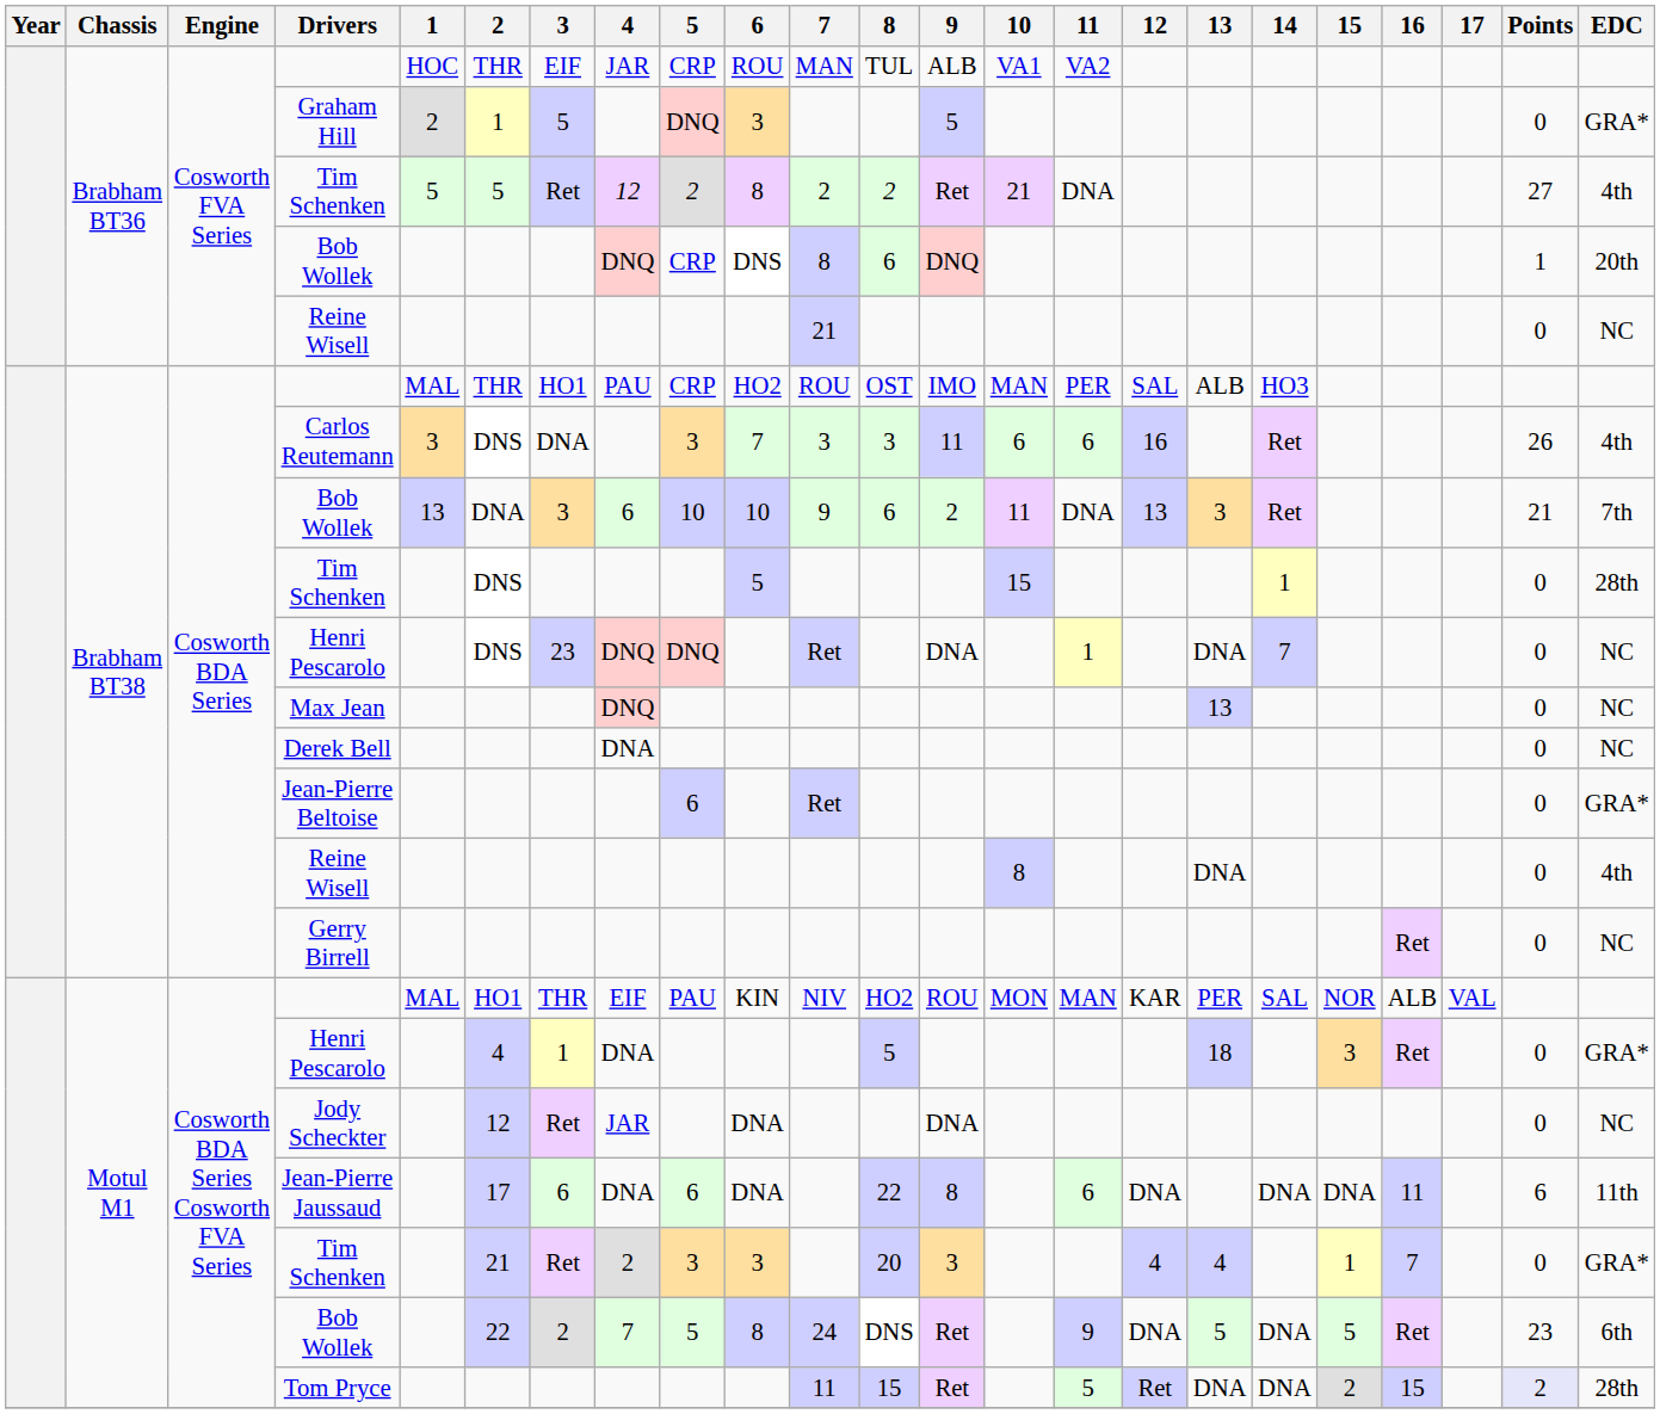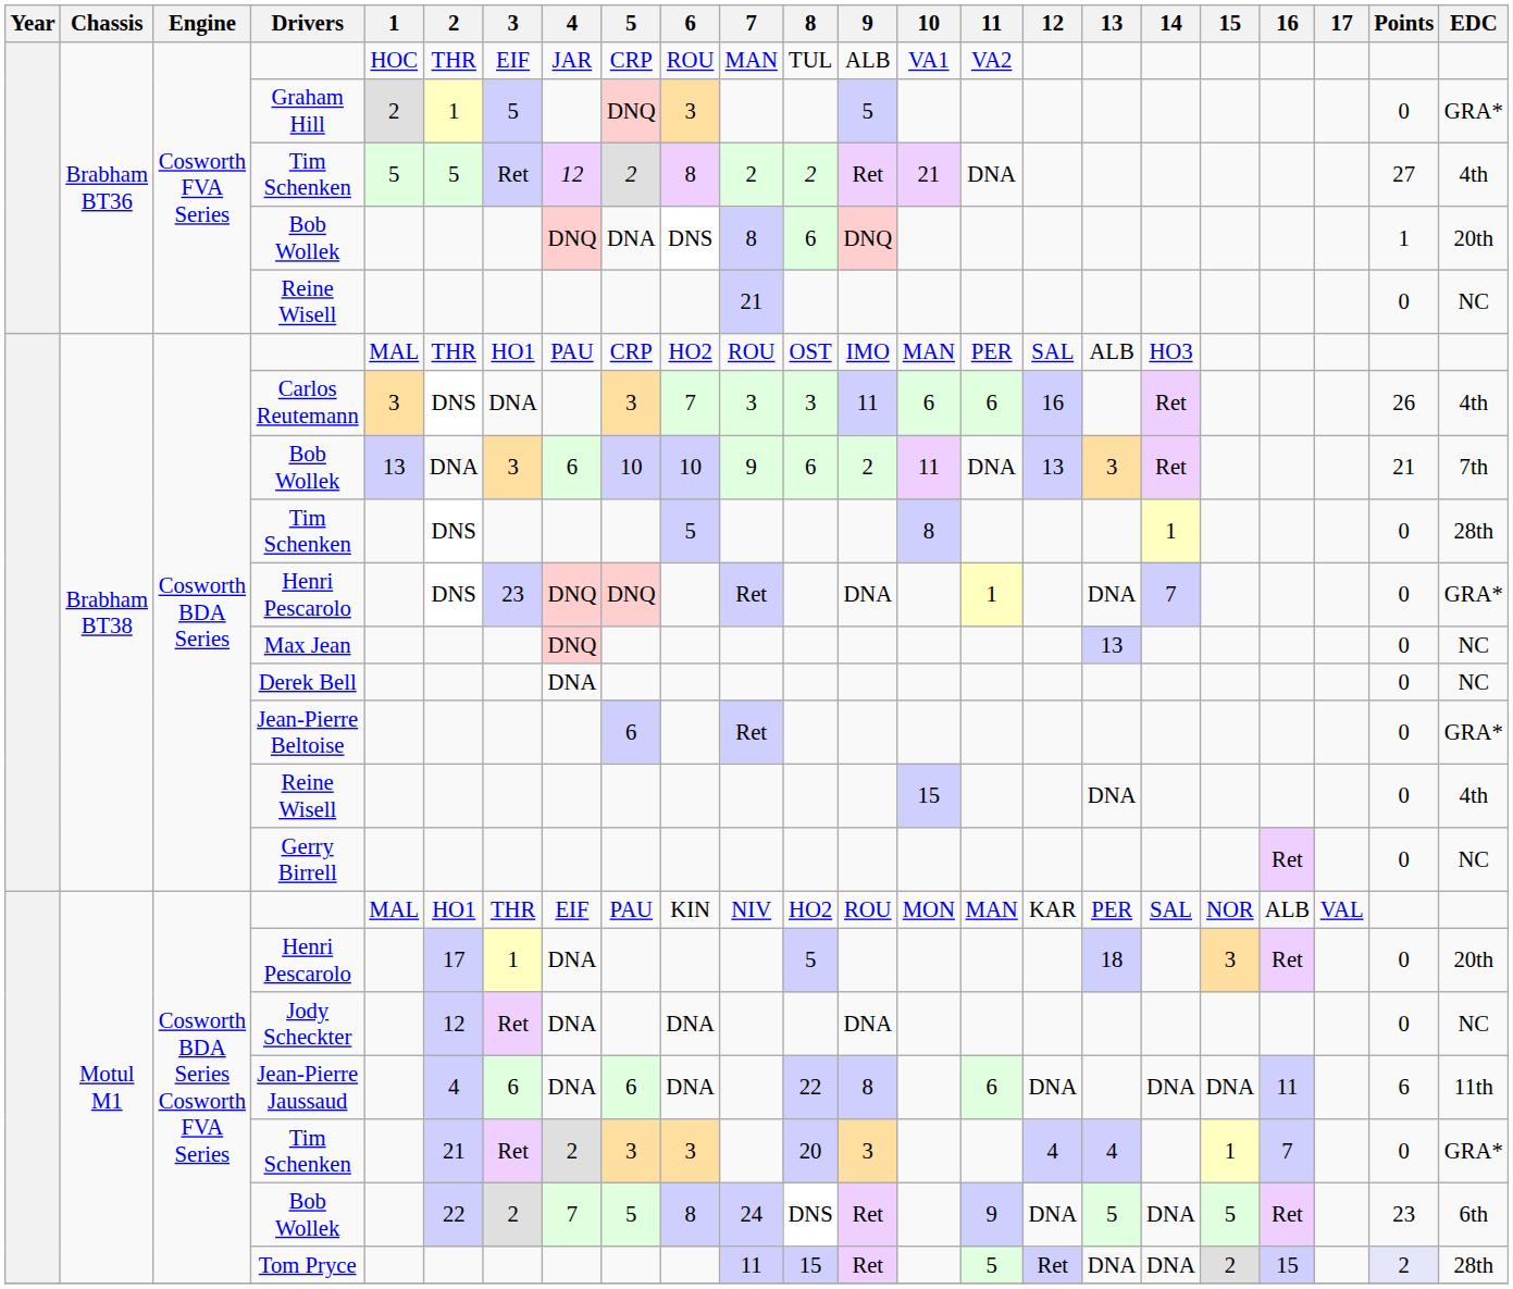 <table class="wikitable" style="text-align:center; font-size:95%">
 <tr>
 <th>Year</th>
 <th>Chassis</th>
 <th>Engine</th>
 <th>Drivers</th>
 <th>1</th>
 <th>2</th>
 <th>3</th>
 <th>4</th>
 <th>5</th>
 <th>6</th>
 <th>7</th>
 <th>8</th>
 <th>9</th>
 <th>10</th>
 <th>11</th>
 <th>12</th>
 <th>13</th>
 <th>14</th>
 <th>15</th>
 <th>16</th>
 <th>17</th>
 <th>Points</th>
 <th>EDC</th>
 </tr>
 <tr>
 <th rowspan="5"></th>
 <td rowspan="5"><a href='#'>Brabham BT36</a></td>
 <td rowspan="5"><a href='#'>Cosworth FVA Series</a></td>
 <td></td>
 <td><a href='#'>HOC</a></td>
 <td><a href='#'>THR</a></td>
 <td><a href='#'>EIF</a></td>
 <td><a href='#'>JAR</a></td>
 <td><a href='#'>CRP</a></td>
 <td><a href='#'>ROU</a></td>
 <td><a href='#'>MAN</a></td>
 <td>TUL</td>
 <td>ALB</td>
 <td><a href='#'>VA1</a></td>
 <td><a href='#'>VA2</a></td>
 <td></td>
 <td></td>
 <td></td>
 <td></td>
 <td></td>
 <td></td>
 <td></td>
 <td></td>
 </tr>
 <tr>
 <td><a href='#'>Graham Hill</a></td>
 <td style="background:#DFDFDF;">2</td>
 <td style="background:#FFFFBF;">1</td>
 <td style="background:#CFCFFF;">5</td>
 <td></td>
 <td style="background:#FFCFCF;">DNQ</td>
 <td style="background:#FFDF9F;">3</td>
 <td></td>
 <td></td>
 <td style="background:#CFCFFF;">5</td>
 <td></td>
 <td></td>
 <td></td>
 <td></td>
 <td></td>
 <td></td>
 <td></td>
 <td></td>
 <td>0</td>
 <td>GRA*</td>
 </tr>
 <tr>
 <td><a href='#'>Tim Schenken</a></td>
 <td style="background:#DFFFDF;">5</td>
 <td style="background:#DFFFDF;">5</td>
 <td style="background:#CFCFFF;">Ret</td>
 <td style="background:#EFCFFF;"><em>12</em></td>
 <td style="background:#DFDFDF;"><em>2</em></td>
 <td style="background:#EFCFFF;">8</td>
 <td style="background:#DFFFDF;">2</td>
 <td style="background:#DFFFDF;"><em>2</em></td>
 <td style="background:#EFCFFF;">Ret</td>
 <td style="background:#EFCFFF;">21</td>
 <td>DNA</td>
 <td></td>
 <td></td>
 <td></td>
 <td></td>
 <td></td>
 <td></td>
 <td>27</td>
 <td>4th</td>
 </tr>
 <tr>
 <td><a href='#'>Bob Wollek</a></td>
 <td></td>
 <td></td>
 <td></td>
 <td style="background:#FFCFCF;">DNQ</td>
-<td><a href='#'>CRP</a></td>
+<td>DNA</td>
 <td style="background:#FFFFFF;">DNS</td>
 <td style="background:#CFCFFF;">8</td>
 <td style="background:#DFFFDF;">6</td>
 <td style="background:#FFCFCF;">DNQ</td>
 <td></td>
 <td></td>
 <td></td>
 <td></td>
 <td></td>
 <td></td>
 <td></td>
 <td></td>
 <td>1</td>
 <td>20th</td>
 </tr>
 <tr>
 <td><a href='#'>Reine Wisell</a></td>
 <td></td>
 <td></td>
 <td></td>
 <td></td>
 <td></td>
 <td></td>
 <td style="background:#CFCFFF;">21</td>
 <td></td>
 <td></td>
 <td></td>
 <td></td>
 <td></td>
 <td></td>
 <td></td>
 <td></td>
 <td></td>
 <td></td>
 <td>0</td>
 <td>NC</td>
 </tr>
 <tr>
 <th rowspan="10"></th>
 <td rowspan="10"><a href='#'>Brabham BT38</a></td>
 <td rowspan="10"><a href='#'>Cosworth BDA Series</a></td>
 <td></td>
 <td><a href='#'>MAL</a></td>
 <td><a href='#'>THR</a></td>
 <td><a href='#'>HO1</a></td>
 <td><a href='#'>PAU</a></td>
 <td><a href='#'>CRP</a></td>
 <td><a href='#'>HO2</a></td>
 <td><a href='#'>ROU</a></td>
 <td><a href='#'>OST</a></td>
 <td><a href='#'>IMO</a></td>
 <td><a href='#'>MAN</a></td>
 <td><a href='#'>PER</a></td>
 <td><a href='#'>SAL</a></td>
 <td>ALB</td>
 <td><a href='#'>HO3</a></td>
 <td></td>
 <td></td>
 <td></td>
 <td></td>
 <td></td>
 </tr>
 <tr>
 <td><a href='#'>Carlos Reutemann</a></td>
 <td style="background:#FFDF9F;">3</td>
 <td style="background:#FFFFFF;">DNS</td>
 <td>DNA</td>
 <td></td>
 <td style="background:#FFDF9F;">3</td>
 <td style="background:#DFFFDF;">7</td>
 <td style="background:#DFFFDF;">3</td>
 <td style="background:#DFFFDF;">3</td>
 <td style="background:#CFCFFF;">11</td>
 <td style="background:#DFFFDF;">6</td>
 <td style="background:#DFFFDF;">6</td>
 <td style="background:#CFCFFF;">16</td>
 <td></td>
 <td style="background:#EFCFFF;">Ret</td>
 <td></td>
 <td></td>
 <td></td>
 <td>26</td>
 <td>4th</td>
 </tr>
 <tr>
 <td><a href='#'>Bob Wollek</a></td>
 <td style="background:#CFCFFF;">13</td>
 <td>DNA</td>
 <td style="background:#FFDF9F;">3</td>
 <td style="background:#DFFFDF;">6</td>
 <td style="background:#CFCFFF;">10</td>
 <td style="background:#CFCFFF;">10</td>
 <td style="background:#DFFFDF;">9</td>
 <td style="background:#DFFFDF;">6</td>
 <td style="background:#DFFFDF;">2</td>
 <td style="background:#EFCFFF;">11</td>
 <td>DNA</td>
 <td style="background:#CFCFFF;">13</td>
 <td style="background:#FFDF9F;">3</td>
 <td style="background:#EFCFFF;">Ret</td>
 <td></td>
 <td></td>
 <td></td>
 <td>21</td>
 <td>7th</td>
 </tr>
 <tr>
 <td><a href='#'>Tim Schenken</a></td>
 <td></td>
 <td style="background:#FFFFFF;">DNS</td>
 <td></td>
 <td></td>
 <td></td>
 <td style="background:#CFCFFF;">5</td>
 <td></td>
 <td></td>
 <td></td>
-<td style="background:#CFCFFF;">15</td>
+<td style="background:#CFCFFF;">8</td>
 <td></td>
 <td></td>
 <td></td>
 <td style="background:#FFFFBF;">1</td>
 <td></td>
 <td></td>
 <td></td>
 <td>0</td>
 <td>28th</td>
 </tr>
 <tr>
 <td><a href='#'>Henri Pescarolo</a></td>
 <td></td>
 <td style="background:#FFFFFF;">DNS</td>
 <td style="background:#CFCFFF;">23</td>
 <td style="background:#FFCFCF;">DNQ</td>
 <td style="background:#FFCFCF;">DNQ</td>
 <td></td>
 <td style="background:#CFCFFF;">Ret</td>
 <td></td>
 <td>DNA</td>
 <td></td>
 <td style="background:#FFFFBF;">1</td>
 <td></td>
 <td>DNA</td>
 <td style="background:#CFCFFF;">7</td>
 <td></td>
 <td></td>
 <td></td>
 <td>0</td>
-<td>NC</td>
+<td>GRA*</td>
 </tr>
 <tr>
 <td><a href='#'>Max Jean</a></td>
 <td></td>
 <td></td>
 <td></td>
 <td style="background:#FFCFCF;">DNQ</td>
 <td></td>
 <td></td>
 <td></td>
 <td></td>
 <td></td>
 <td></td>
 <td></td>
 <td></td>
 <td style="background:#CFCFFF;">13</td>
 <td></td>
 <td></td>
 <td></td>
 <td></td>
 <td>0</td>
 <td>NC</td>
 </tr>
 <tr>
 <td><a href='#'>Derek Bell</a></td>
 <td></td>
 <td></td>
 <td></td>
 <td>DNA</td>
 <td></td>
 <td></td>
 <td></td>
 <td></td>
 <td></td>
 <td></td>
 <td></td>
 <td></td>
 <td></td>
 <td></td>
 <td></td>
 <td></td>
 <td></td>
 <td>0</td>
 <td>NC</td>
 </tr>
 <tr>
 <td><a href='#'>Jean-Pierre Beltoise</a></td>
 <td></td>
 <td></td>
 <td></td>
 <td></td>
 <td style="background:#CFCFFF;">6</td>
 <td></td>
 <td style="background:#CFCFFF;">Ret</td>
 <td></td>
 <td></td>
 <td></td>
 <td></td>
 <td></td>
 <td></td>
 <td></td>
 <td></td>
 <td></td>
 <td></td>
 <td>0</td>
 <td>GRA*</td>
 </tr>
 <tr>
 <td><a href='#'>Reine Wisell</a></td>
 <td></td>
 <td></td>
 <td></td>
 <td></td>
 <td></td>
 <td></td>
 <td></td>
 <td></td>
 <td></td>
-<td style="background:#CFCFFF;">8</td>
+<td style="background:#CFCFFF;">15</td>
 <td></td>
 <td></td>
 <td>DNA</td>
 <td></td>
 <td></td>
 <td></td>
 <td></td>
 <td>0</td>
 <td>4th</td>
 </tr>
 <tr>
 <td><a href='#'>Gerry Birrell</a></td>
 <td></td>
 <td></td>
 <td></td>
 <td></td>
 <td></td>
 <td></td>
 <td></td>
 <td></td>
 <td></td>
 <td></td>
 <td></td>
 <td></td>
 <td></td>
 <td></td>
 <td></td>
 <td style="background:#EFCFFF;">Ret</td>
 <td></td>
 <td>0</td>
 <td>NC</td>
 </tr>
 <tr>
 <th rowspan="7"></th>
 <td rowspan="7"><a href='#'>Motul M1</a></td>
 <td rowspan="7"><a href='#'>Cosworth BDA Series</a><br><a href='#'>Cosworth FVA Series</a></td>
 <td></td>
 <td><a href='#'>MAL</a></td>
 <td><a href='#'>HO1</a></td>
 <td><a href='#'>THR</a></td>
 <td><a href='#'>EIF</a></td>
 <td><a href='#'>PAU</a></td>
 <td>KIN</td>
 <td><a href='#'>NIV</a></td>
 <td><a href='#'>HO2</a></td>
 <td><a href='#'>ROU</a></td>
 <td><a href='#'>MON</a></td>
 <td><a href='#'>MAN</a></td>
 <td>KAR</td>
 <td><a href='#'>PER</a></td>
 <td><a href='#'>SAL</a></td>
 <td><a href='#'>NOR</a></td>
 <td>ALB</td>
 <td><a href='#'>VAL</a></td>
 <td></td>
 <td></td>
 </tr>
 <tr>
 <td><a href='#'>Henri Pescarolo</a></td>
 <td></td>
-<td style="background:#CFCFFF;">4</td>
+<td style="background:#CFCFFF;">17</td>
 <td style="background:#FFFFBF;">1</td>
 <td>DNA</td>
 <td></td>
 <td></td>
 <td></td>
 <td style="background:#CFCFFF;">5</td>
 <td></td>
 <td></td>
 <td></td>
 <td></td>
 <td style="background:#CFCFFF;">18</td>
 <td></td>
 <td style="background:#FFDF9F;">3</td>
 <td style="background:#EFCFFF;">Ret</td>
 <td></td>
 <td>0</td>
-<td>GRA*</td>
+<td>20th</td>
 </tr>
 <tr>
 <td><a href='#'>Jody Scheckter</a></td>
 <td></td>
 <td style="background:#CFCFFF;">12</td>
 <td style="background:#EFCFFF;">Ret</td>
-<td><a href='#'>JAR</a></td>
+<td>DNA</td>
 <td></td>
 <td>DNA</td>
 <td></td>
 <td></td>
 <td>DNA</td>
 <td></td>
 <td></td>
 <td></td>
 <td></td>
 <td></td>
 <td></td>
 <td></td>
 <td></td>
 <td>0</td>
 <td>NC</td>
 </tr>
 <tr>
 <td><a href='#'>Jean-Pierre Jaussaud</a></td>
 <td></td>
-<td style="background:#CFCFFF;">17</td>
+<td style="background:#CFCFFF;">4</td>
 <td style="background:#DFFFDF;">6</td>
 <td>DNA</td>
 <td style="background:#DFFFDF;">6</td>
 <td>DNA</td>
 <td></td>
 <td style="background:#CFCFFF;">22</td>
 <td style="background:#CFCFFF;">8</td>
 <td></td>
 <td style="background:#DFFFDF;">6</td>
 <td>DNA</td>
 <td></td>
 <td>DNA</td>
 <td>DNA</td>
 <td style="background:#CFCFFF;">11</td>
 <td></td>
 <td>6</td>
 <td>11th</td>
 </tr>
 <tr>
 <td><a href='#'>Tim Schenken</a></td>
 <td></td>
 <td style="background:#CFCFFF;">21</td>
 <td style="background:#EFCFFF;">Ret</td>
 <td style="background:#DFDFDF;">2</td>
 <td style="background:#FFDF9F;">3</td>
 <td style="background:#FFDF9F;">3</td>
 <td></td>
 <td style="background:#CFCFFF;">20</td>
 <td style="background:#FFDF9F;">3</td>
 <td></td>
 <td></td>
 <td style="background:#CFCFFF;">4</td>
 <td style="background:#CFCFFF;">4</td>
 <td></td>
 <td style="background:#FFFFBF;">1</td>
 <td style="background:#CFCFFF;">7</td>
 <td></td>
 <td>0</td>
 <td>GRA*</td>
 </tr>
 <tr>
 <td><a href='#'>Bob Wollek</a></td>
 <td></td>
 <td style="background:#CFCFFF;">22</td>
 <td style="background:#DFDFDF;">2</td>
 <td style="background:#DFFFDF;">7</td>
 <td style="background:#DFFFDF;">5</td>
 <td style="background:#CFCFFF;">8</td>
 <td style="background:#CFCFFF;">24</td>
 <td style="background:#FFFFFF;">DNS</td>
 <td style="background:#EFCFFF;">Ret</td>
 <td></td>
 <td style="background:#CFCFFF;">9</td>
 <td>DNA</td>
 <td style="background:#DFFFDF;">5</td>
 <td>DNA</td>
 <td style="background:#DFFFDF;">5</td>
 <td style="background:#EFCFFF;">Ret</td>
 <td></td>
 <td>23</td>
 <td>6th</td>
 </tr>
 <tr>
 <td><a href='#'>Tom Pryce</a></td>
 <td></td>
 <td></td>
 <td></td>
 <td></td>
 <td></td>
 <td></td>
 <td style="background:#CFCFFF;">11</td>
 <td style="background:#CFCFFF;">15</td>
 <td style="background:#EFCFFF;">Ret</td>
 <td></td>
 <td style="background:#DFFFDF;">5</td>
 <td style="background:#CFCFFF;">Ret</td>
 <td>DNA</td>
 <td>DNA</td>
 <td style="background:#DFDFDF;">2</td>
 <td style="background:#CFCFFF;">15</td>
 <td></td>
 <td style="background: lavender;">2</td>
 <td>28th</td>
 </tr>
 <tr>
 </tr>
 </table>
